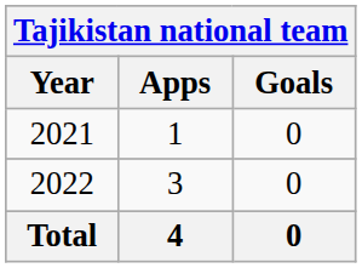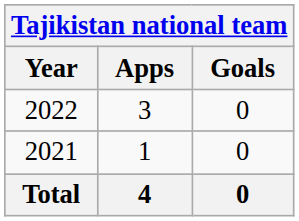 <table class="wikitable" style="text-align:center">
 <tr>
 <th colspan=3><a href='#'>Tajikistan national team</a></th>
 </tr>
 <tr>
 <th>Year</th>
 <th>Apps</th>
 <th>Goals</th>
 </tr>
 <tr>
-<td>2021</td>
-<td>1</td>
+<td>2022</td>
+<td>3</td>
 <td>0</td>
 </tr>
 <tr>
-<td>2022</td>
-<td>3</td>
+<td>2021</td>
+<td>1</td>
 <td>0</td>
 </tr>
 <tr>
 <th>Total</th>
 <th>4</th>
 <th>0</th>
 </tr>
 </table>
